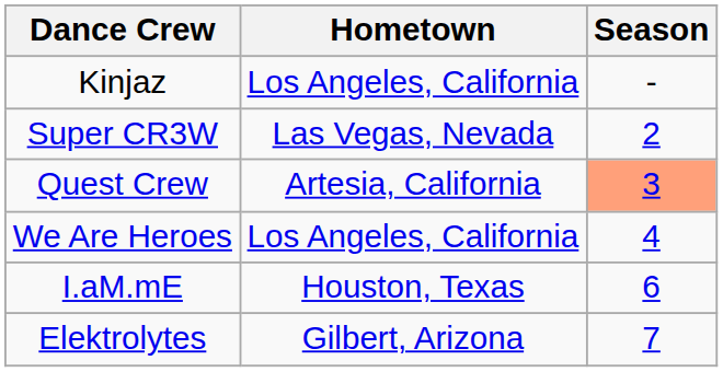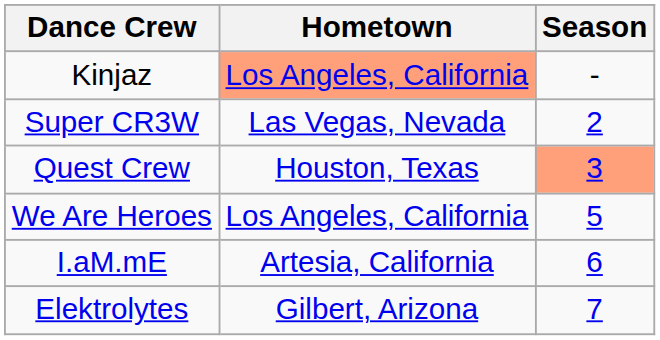 <table class="wikitable sortable" style="text-align:center">
 <tr>
 <th>Dance Crew</th>
 <th>Hometown</th>
 <th>Season</th>
 </tr>
 <tr>
 <td>Kinjaz</td>
-<td><a href='#'>Los Angeles, California</a></td>
+<td style="background: lightsalmon;"><a href='#'>Los Angeles, California</a></td>
 <td>-</td>
 </tr>
 <tr>
 <td><a href='#'>Super CR3W</a></td>
 <td><a href='#'>Las Vegas, Nevada</a></td>
 <td><a href='#'>2</a></td>
 </tr>
 <tr>
 <td><a href='#'>Quest Crew</a></td>
-<td><a href='#'>Artesia, California</a></td>
+<td><a href='#'>Houston, Texas</a></td>
 <td style="background: lightsalmon;"><a href='#'>3</a></td>
 </tr>
 <tr>
 <td><a href='#'>We Are Heroes</a></td>
 <td><a href='#'>Los Angeles, California</a></td>
-<td><a href='#'>4</a></td>
+<td><a href='#'>5</a></td>
 </tr>
 <tr>
 <td><a href='#'>I.aM.mE</a></td>
-<td><a href='#'>Houston, Texas</a></td>
+<td><a href='#'>Artesia, California</a></td>
 <td><a href='#'>6</a></td>
 </tr>
 <tr>
 <td><a href='#'>Elektrolytes</a></td>
 <td><a href='#'>Gilbert, Arizona</a></td>
 <td><a href='#'>7</a></td>
 </tr>
 </table>
